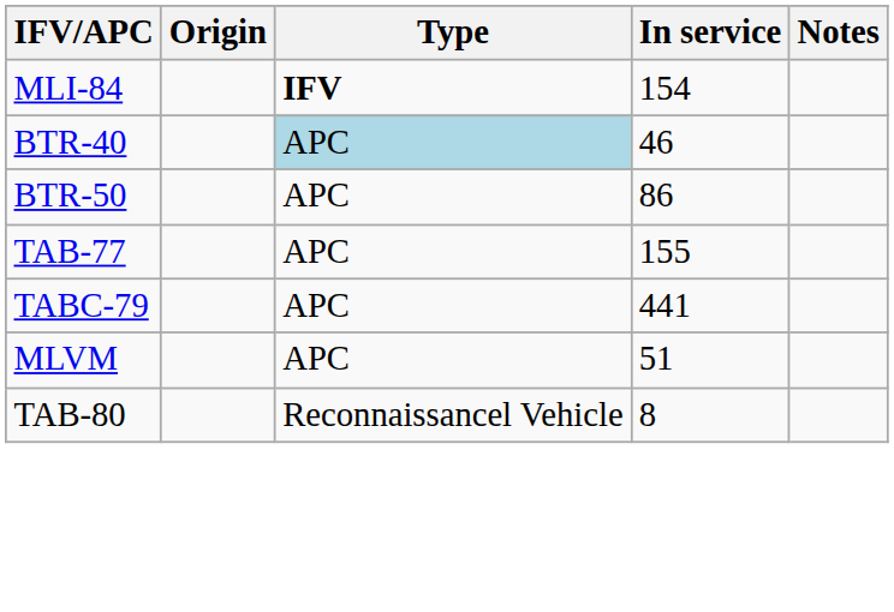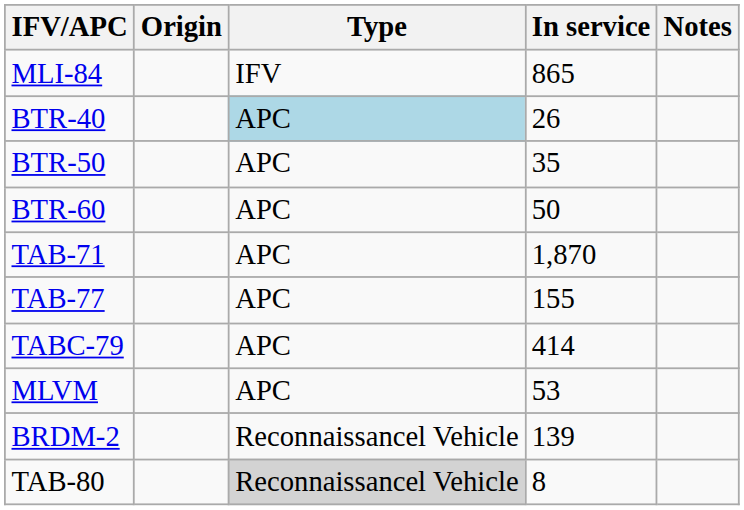 <table class="wikitable">
 <tr>
 <th>IFV/APC</th>
 <th>Origin</th>
 <th>Type</th>
 <th>In service</th>
 <th>Notes</th>
 </tr>
 <tr>
 <td><a href='#'>MLI-84</a></td>
 <td></td>
-<td><strong>IFV</strong></td>
-<td>154</td>
+<td>IFV</td>
+<td>865</td>
 <td></td>
 </tr>
 <tr>
 <td><a href='#'>BTR-40</a></td>
 <td></td>
 <td style="background: lightblue;">APC</td>
-<td>46</td>
+<td>26</td>
 <td></td>
 </tr>
 <tr>
 <td><a href='#'>BTR-50</a></td>
 <td></td>
 <td>APC</td>
-<td>86</td>
+<td>35</td>
+<td></td>
+</tr>
+<tr>
+<td><a href='#'>BTR-60</a></td>
+<td></td>
+<td>APC</td>
+<td>50</td>
+<td></td>
+</tr>
+<tr>
+<td><a href='#'>TAB-71</a></td>
+<td></td>
+<td>APC</td>
+<td>1,870</td>
 <td></td>
 </tr>
 <tr>
 <td><a href='#'>TAB-77</a></td>
 <td></td>
 <td>APC</td>
 <td>155</td>
 <td></td>
 </tr>
 <tr>
 <td><a href='#'>TABC-79</a></td>
 <td></td>
 <td>APC</td>
-<td>441</td>
+<td>414</td>
 <td></td>
 </tr>
 <tr>
 <td><a href='#'>MLVM</a></td>
 <td></td>
 <td>APC</td>
-<td>51</td>
+<td>53</td>
+<td></td>
+</tr>
+<tr>
+<td><a href='#'>BRDM-2</a></td>
+<td></td>
+<td>Reconnaissancel Vehicle</td>
+<td>139</td>
 <td></td>
 </tr>
 <tr>
 <td>TAB-80</td>
 <td></td>
-<td>Reconnaissancel Vehicle</td>
+<td style="background: lightgrey;">Reconnaissancel Vehicle</td>
 <td>8</td>
 <td></td>
 </tr>
 </table>
